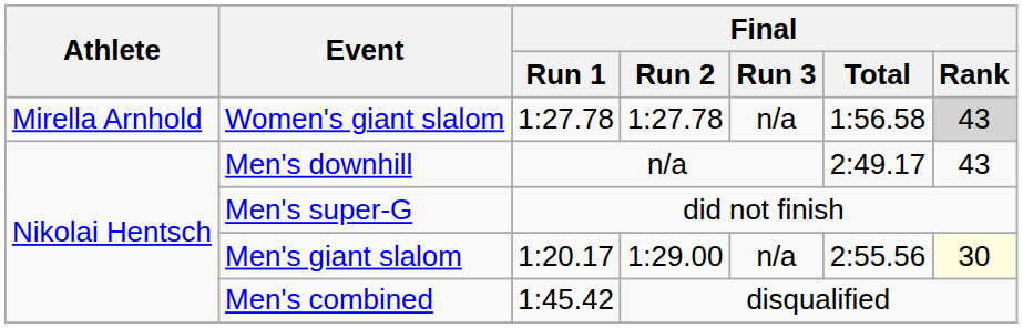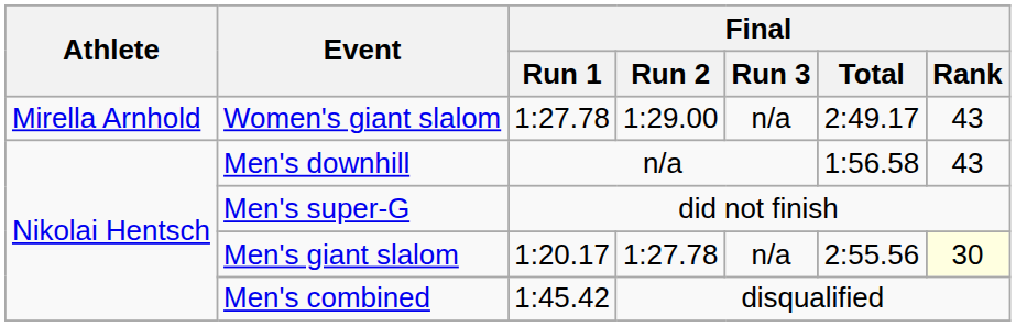 <table class="wikitable" style="font-size:90%">
 <tr>
 <th rowspan="2">Athlete</th>
 <th rowspan="2">Event</th>
 <th colspan="5">Final</th>
 </tr>
 <tr>
 <th>Run 1</th>
 <th>Run 2</th>
 <th>Run 3</th>
 <th>Total</th>
 <th>Rank</th>
 </tr>
 <tr>
 <td><a href='#'>Mirella Arnhold</a></td>
 <td><a href='#'>Women's giant slalom</a></td>
 <td align="center">1:27.78</td>
-<td align="center">1:27.78</td>
+<td align="center">1:29.00</td>
 <td align="center">n/a</td>
-<td align="center">1:56.58</td>
-<td align="center" style="background: lightgrey;">43</td>
+<td align="center">2:49.17</td>
+<td align="center">43</td>
 </tr>
 <tr>
 <td rowspan=4><a href='#'>Nikolai Hentsch</a></td>
 <td><a href='#'>Men's downhill</a></td>
 <td colspan=3 align="center">n/a</td>
-<td align="center">2:49.17</td>
+<td align="center">1:56.58</td>
 <td align="center">43</td>
 </tr>
 <tr>
 <td><a href='#'>Men's super-G</a></td>
 <td colspan=5 align="center">did not finish</td>
 </tr>
 <tr>
 <td><a href='#'>Men's giant slalom</a></td>
 <td align="center">1:20.17</td>
-<td align="center">1:29.00</td>
+<td align="center">1:27.78</td>
 <td align="center">n/a</td>
 <td align="center">2:55.56</td>
 <td align="center" style="background: lightyellow;">30</td>
 </tr>
 <tr>
 <td><a href='#'>Men's combined</a></td>
 <td align="center">1:45.42</td>
 <td colspan=4 align="center">disqualified</td>
 </tr>
 </table>
